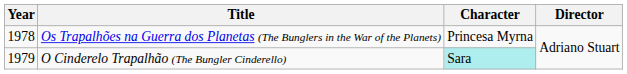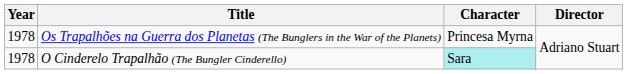 <table class="wikitable">
 <tr>
 <th>Year</th>
 <th>Title</th>
 <th>Character</th>
 <th>Director</th>
 </tr>
 <tr>
 <td>1978</td>
 <td><em><a href='#'>Os Trapalhões na Guerra dos Planetas</a></em> <small><em>(The Bunglers in the War of the Planets)</em></small></td>
 <td>Princesa Myrna</td>
 <td rowspan=2>Adriano Stuart</td>
 </tr>
 <tr>
-<td>1979</td>
+<td>1978</td>
 <td><em>O Cinderelo Trapalhão</em> <small><em>(The Bungler Cinderello)</em></small></td>
 <td style="background: paleturquoise;">Sara</td>
 </tr>
 </table>
